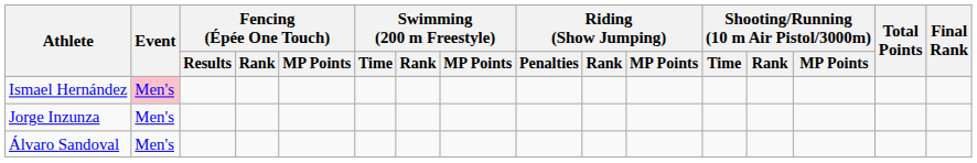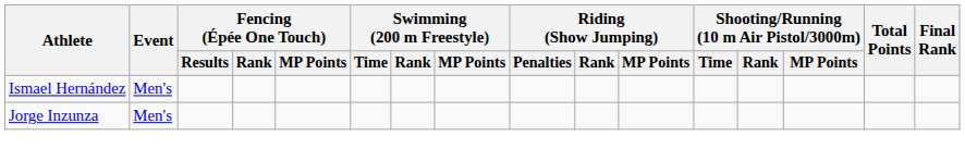 <table class="wikitable" border="1" style="font-size:90%">
 <tr>
 <th rowspan=2>Athlete</th>
 <th rowspan=2>Event</th>
 <th colspan=3>Fencing<br><span> (Épée One Touch)</span></th>
 <th colspan=3>Swimming<br><span> (200 m Freestyle)</span></th>
 <th colspan=3>Riding<br><span> (Show Jumping)</span></th>
 <th colspan=3>Shooting/Running<br><span>(10 m Air Pistol/3000m)</span></th>
 <th rowspan=2>Total<br>Points</th>
 <th rowspan=2>Final<br>Rank</th>
 </tr>
 <tr style="font-size:95%">
 <th>Results</th>
 <th>Rank</th>
 <th>MP Points</th>
 <th>Time</th>
 <th>Rank</th>
 <th>MP Points</th>
 <th>Penalties</th>
 <th>Rank</th>
 <th>MP Points</th>
 <th>Time</th>
 <th>Rank</th>
 <th>MP Points</th>
 </tr>
 <tr align=center>
 <td align=left><a href='#'>Ismael Hernández</a></td>
-<td align=left style="background: pink;"><a href='#'>Men's</a></td>
+<td align=left><a href='#'>Men's</a></td>
 <td></td>
 <td></td>
 <td></td>
 <td></td>
 <td></td>
 <td></td>
 <td></td>
 <td></td>
 <td></td>
 <td></td>
 <td></td>
 <td></td>
 <td></td>
 <td></td>
 </tr>
 <tr align=center>
 <td align=left><a href='#'>Jorge Inzunza</a></td>
 <td align=left><a href='#'>Men's</a></td>
 <td></td>
 <td></td>
 <td></td>
 <td></td>
 <td></td>
 <td></td>
 <td></td>
 <td></td>
 <td></td>
 <td></td>
 <td></td>
 <td></td>
 <td></td>
 <td></td>
 </tr>
-<tr align=center>
-<td align=left><a href='#'>Álvaro Sandoval</a></td>
-<td align=left><a href='#'>Men's</a></td>
-<td></td>
-<td></td>
-<td></td>
-<td></td>
-<td></td>
-<td></td>
-<td></td>
-<td></td>
-<td></td>
-<td></td>
-<td></td>
-<td></td>
-<td></td>
-<td></td>
-</tr>
 </table>
